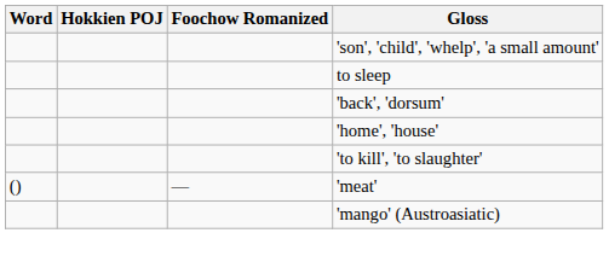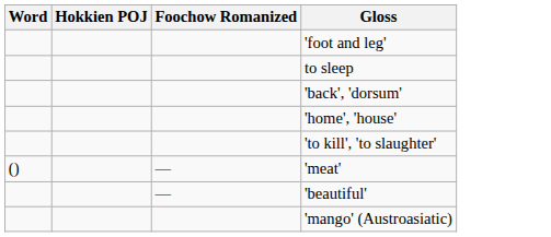 <table class="wikitable">
 <tr>
 <th>Word</th>
 <th>Hokkien POJ</th>
 <th>Foochow Romanized</th>
 <th>Gloss</th>
 </tr>
 <tr>
 <td></td>
 <td> </td>
 <td> </td>
-<td>'son', 'child', 'whelp', 'a small amount'</td>
+<td>'foot and leg'</td>
 </tr>
 <tr>
 <td></td>
 <td> </td>
 <td> </td>
 <td>to sleep</td>
 </tr>
 <tr>
 <td></td>
 <td> </td>
 <td> </td>
 <td>'back', 'dorsum'</td>
 </tr>
 <tr>
 <td></td>
 <td> </td>
 <td> </td>
 <td>'home', 'house'</td>
 </tr>
 <tr>
 <td></td>
 <td> </td>
 <td> </td>
 <td>'to kill', 'to slaughter'</td>
 </tr>
 <tr>
 <td>()</td>
 <td> </td>
 <td>—</td>
 <td>'meat'</td>
 </tr>
 <tr>
 <td></td>
 <td> </td>
+<td>—</td>
+<td>'beautiful'</td>
+</tr>
+<tr>
+<td></td>
+<td> </td>
 <td> </td>
 <td>'mango' (Austroasiatic)</td>
 </tr>
 </table>
